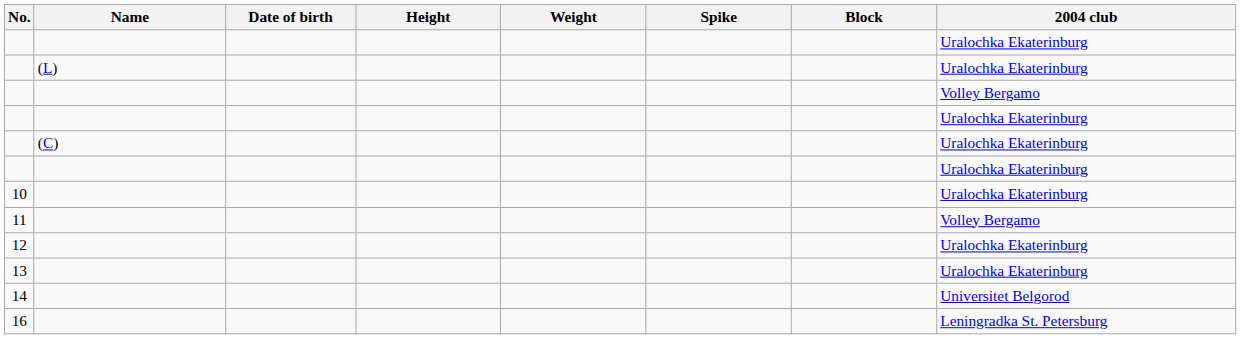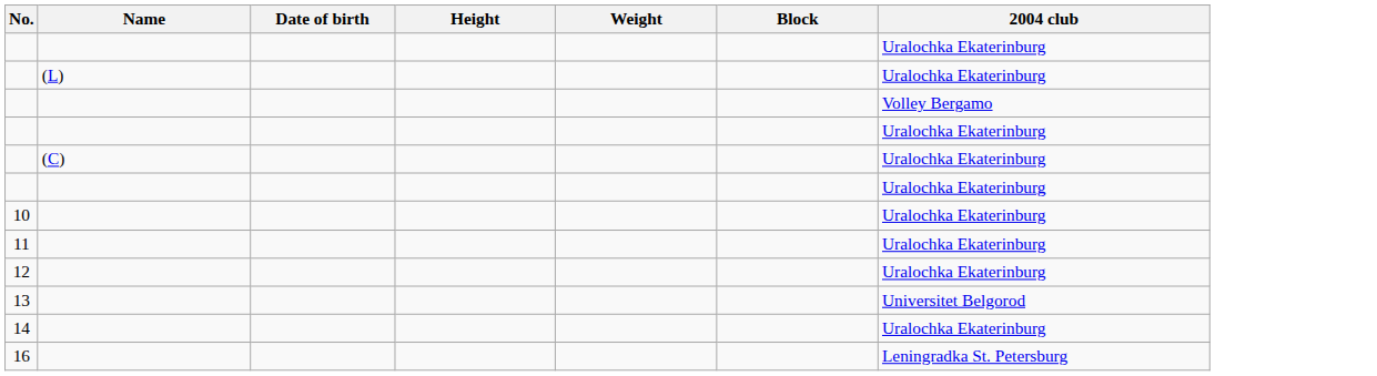 <table class="wikitable sortable" style="font-size:95%; text-align:center;">
 <tr>
 <th>No.</th>
 <th style="width:12em">Name</th>
 <th style="width:8em">Date of birth</th>
 <th style="width:9em">Height</th>
 <th style="width:9em">Weight</th>
-<th style="width:9em">Spike</th>
 <th style="width:9em">Block</th>
 <th style="width:19em">2004 club</th>
 </tr>
 <tr>
 <td></td>
 <td style="text-align:left;"></td>
 <td style="text-align:right;"></td>
-<td></td>
 <td></td>
 <td></td>
 <td></td>
 <td style="text-align:left;"> <a href='#'>Uralochka Ekaterinburg</a></td>
 </tr>
 <tr>
 <td></td>
 <td style="text-align:left;"> (<a href='#'>L</a>)</td>
 <td style="text-align:right;"></td>
 <td></td>
 <td></td>
 <td></td>
-<td></td>
 <td style="text-align:left;"> <a href='#'>Uralochka Ekaterinburg</a></td>
 </tr>
 <tr>
 <td></td>
 <td style="text-align:left;"></td>
 <td style="text-align:right;"></td>
-<td></td>
 <td></td>
 <td></td>
 <td></td>
 <td style="text-align:left;"> <a href='#'>Volley Bergamo</a></td>
 </tr>
 <tr>
 <td></td>
 <td style="text-align:left;"></td>
 <td style="text-align:right;"></td>
 <td></td>
 <td></td>
 <td></td>
-<td></td>
 <td style="text-align:left;"> <a href='#'>Uralochka Ekaterinburg</a></td>
 </tr>
 <tr>
 <td></td>
 <td style="text-align:left;"> (<a href='#'>C</a>)</td>
 <td style="text-align:right;"></td>
-<td></td>
 <td></td>
 <td></td>
 <td></td>
 <td style="text-align:left;"> <a href='#'>Uralochka Ekaterinburg</a></td>
 </tr>
 <tr>
 <td></td>
 <td style="text-align:left;"></td>
 <td style="text-align:right;"></td>
 <td></td>
 <td></td>
 <td></td>
-<td></td>
 <td style="text-align:left;"> <a href='#'>Uralochka Ekaterinburg</a></td>
 </tr>
 <tr>
 <td>10</td>
 <td style="text-align:left;"></td>
 <td style="text-align:right;"></td>
-<td></td>
 <td></td>
 <td></td>
 <td></td>
 <td style="text-align:left;"> <a href='#'>Uralochka Ekaterinburg</a></td>
 </tr>
 <tr>
 <td>11</td>
 <td style="text-align:left;"></td>
 <td style="text-align:right;"></td>
 <td></td>
 <td></td>
 <td></td>
-<td></td>
-<td style="text-align:left;"> <a href='#'>Volley Bergamo</a></td>
+<td style="text-align:left;"> <a href='#'>Uralochka Ekaterinburg</a></td>
 </tr>
 <tr>
 <td>12</td>
 <td style="text-align:left;"></td>
 <td style="text-align:right;"></td>
-<td></td>
 <td></td>
 <td></td>
 <td></td>
 <td style="text-align:left;"> <a href='#'>Uralochka Ekaterinburg</a></td>
 </tr>
 <tr>
 <td>13</td>
 <td style="text-align:left;"></td>
 <td style="text-align:right;"></td>
 <td></td>
 <td></td>
 <td></td>
-<td></td>
-<td style="text-align:left;"> <a href='#'>Uralochka Ekaterinburg</a></td>
+<td style="text-align:left;"> <a href='#'>Universitet Belgorod</a></td>
 </tr>
 <tr>
 <td>14</td>
 <td style="text-align:left;"></td>
 <td style="text-align:right;"></td>
 <td></td>
 <td></td>
 <td></td>
-<td></td>
-<td style="text-align:left;"> <a href='#'>Universitet Belgorod</a></td>
+<td style="text-align:left;"> <a href='#'>Uralochka Ekaterinburg</a></td>
 </tr>
 <tr>
 <td>16</td>
 <td style="text-align:left;"></td>
 <td style="text-align:right;"></td>
 <td></td>
 <td></td>
 <td></td>
-<td></td>
 <td style="text-align:left;"> <a href='#'>Leningradka St. Petersburg</a></td>
 </tr>
 </table>
